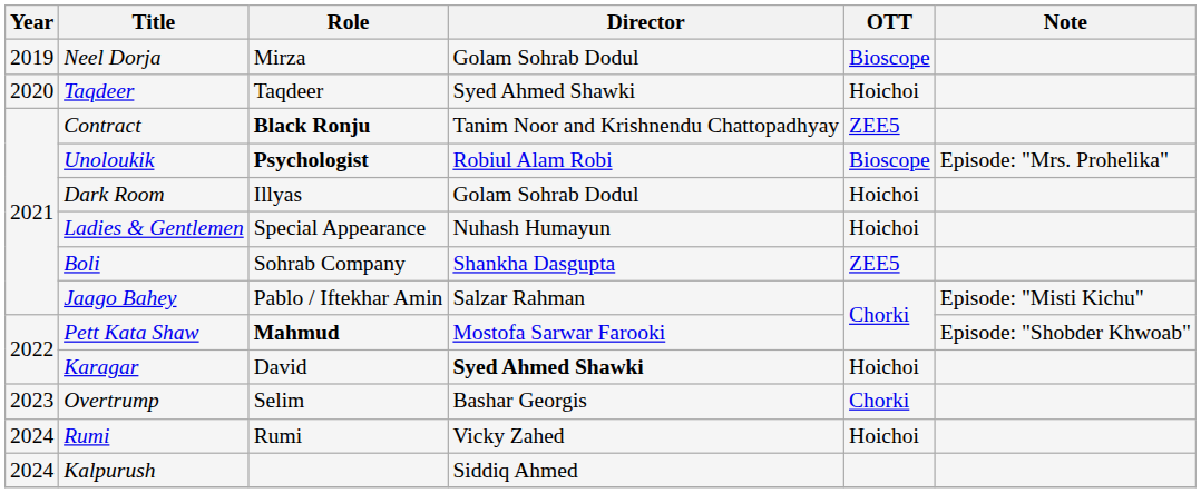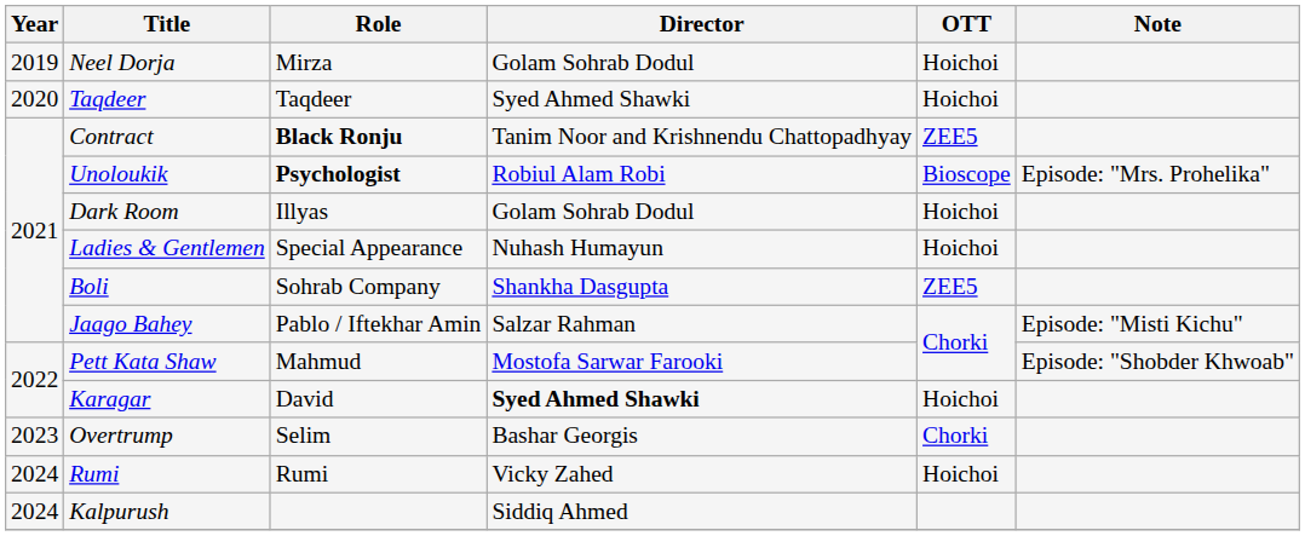 <table class="wikitable sortable" style="background:#F5F5F5;">
 <tr>
 <th>Year</th>
 <th>Title</th>
 <th>Role</th>
 <th>Director</th>
 <th>OTT</th>
 <th>Note</th>
 </tr>
 <tr>
 <td>2019</td>
 <td><em>Neel Dorja</em></td>
 <td>Mirza</td>
 <td>Golam Sohrab Dodul</td>
-<td><a href='#'>Bioscope</a></td>
+<td>Hoichoi</td>
 <td></td>
 </tr>
 <tr>
 <td>2020</td>
 <td><em><a href='#'>Taqdeer</a></em></td>
 <td>Taqdeer</td>
 <td>Syed Ahmed Shawki</td>
 <td>Hoichoi</td>
 <td></td>
 </tr>
 <tr>
 <td rowspan="6">2021</td>
 <td><em>Contract</em></td>
 <td><strong>Black Ronju</strong></td>
 <td>Tanim Noor and Krishnendu Chattopadhyay</td>
 <td><a href='#'>ZEE5</a></td>
 <td></td>
 </tr>
 <tr>
 <td><em><a href='#'>Unoloukik</a></em></td>
 <td><strong>Psychologist</strong></td>
 <td><a href='#'>Robiul Alam Robi</a></td>
 <td><a href='#'>Bioscope</a></td>
 <td>Episode: "Mrs. Prohelika"</td>
 </tr>
 <tr>
 <td><em>Dark Room</em></td>
 <td>Illyas</td>
 <td>Golam Sohrab Dodul</td>
 <td>Hoichoi</td>
 <td></td>
 </tr>
 <tr>
 <td><em> <a href='#'>Ladies & Gentlemen</a></em></td>
 <td>Special Appearance</td>
 <td>Nuhash Humayun</td>
 <td>Hoichoi</td>
 <td></td>
 </tr>
 <tr>
 <td><em><a href='#'>Boli</a></em></td>
 <td>Sohrab Company</td>
 <td><a href='#'>Shankha Dasgupta</a></td>
 <td><a href='#'>ZEE5</a></td>
 <td></td>
 </tr>
 <tr>
 <td><em><a href='#'>Jaago Bahey</a></em></td>
 <td>Pablo / Iftekhar Amin</td>
 <td>Salzar Rahman</td>
 <td rowspan="2"><a href='#'>Chorki</a></td>
 <td>Episode: "Misti Kichu"</td>
 </tr>
 <tr>
 <td rowspan="2">2022</td>
 <td><em><a href='#'>Pett Kata Shaw</a></em></td>
-<td><strong>Mahmud</strong></td>
+<td>Mahmud</td>
 <td><a href='#'>Mostofa Sarwar Farooki</a></td>
 <td>Episode: "Shobder Khwoab"</td>
 </tr>
 <tr>
 <td><em><a href='#'>Karagar</a></em></td>
 <td>David</td>
 <td><strong>Syed Ahmed Shawki</strong></td>
 <td>Hoichoi</td>
 <td></td>
 </tr>
 <tr>
 <td>2023</td>
 <td><em>Overtrump</em></td>
 <td>Selim</td>
 <td>Bashar Georgis</td>
 <td><a href='#'>Chorki</a></td>
 <td></td>
 </tr>
 <tr>
 <td rowspan="1">2024</td>
 <td><em><a href='#'>Rumi</a></em></td>
 <td>Rumi</td>
 <td>Vicky Zahed</td>
 <td>Hoichoi</td>
 <td></td>
 </tr>
 <tr>
 <td>2024</td>
 <td><em>Kalpurush</em></td>
 <td></td>
 <td>Siddiq Ahmed</td>
 <td></td>
 <td></td>
 </tr>
 <tr>
 </tr>
 </table>
